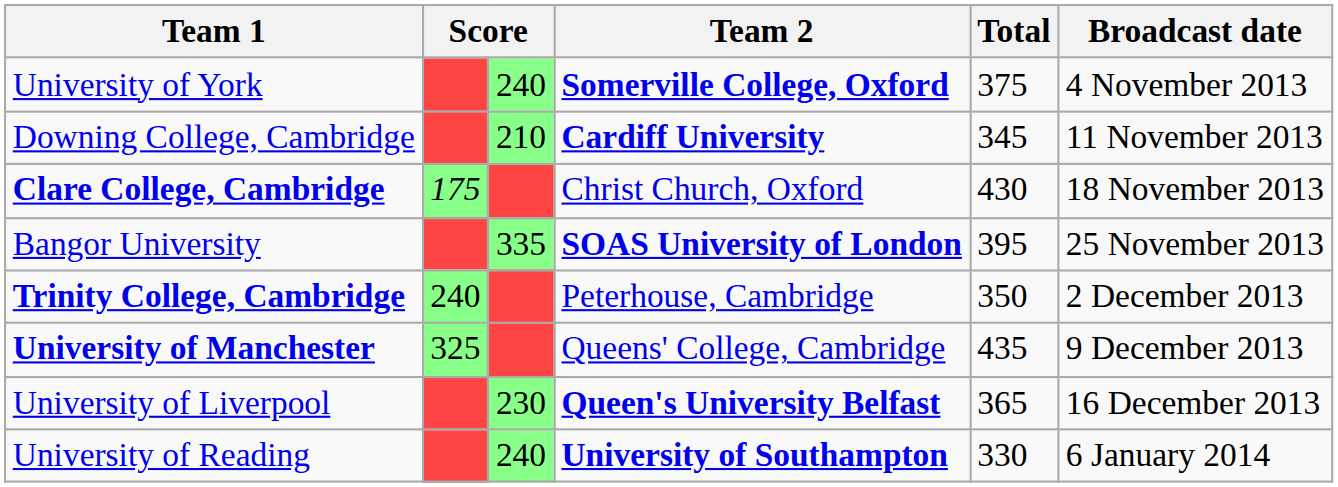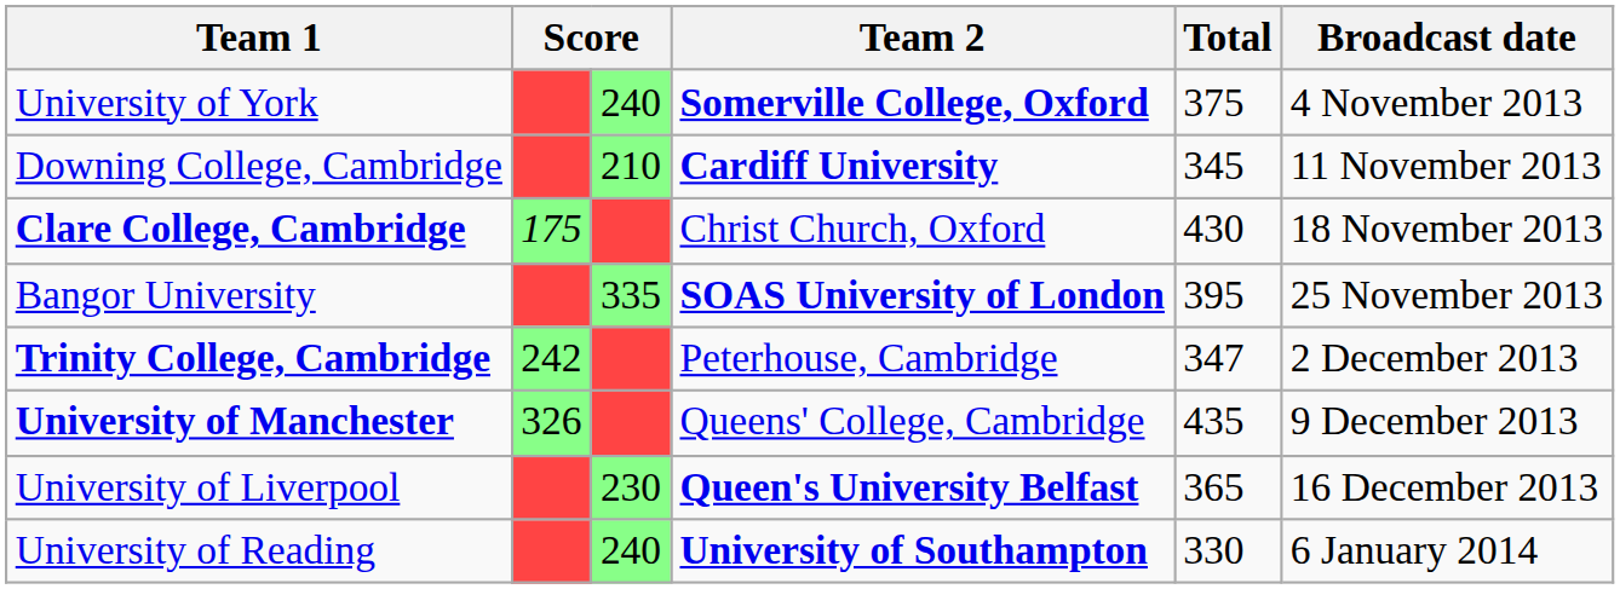 <table class="wikitable" border="1">
 <tr>
 <th>Team 1</th>
 <th colspan=2>Score</th>
 <th>Team 2</th>
 <th>Total</th>
 <th>Broadcast date</th>
 </tr>
 <tr>
 <td><a href='#'>University of York</a></td>
 <td style="background:#ff4444"></td>
 <td style="background:#88ff88">240</td>
 <td><strong><a href='#'>Somerville College, Oxford</a></strong></td>
 <td>375</td>
 <td>4 November 2013</td>
 </tr>
 <tr>
 <td><a href='#'>Downing College, Cambridge</a></td>
 <td style="background:#ff4444"></td>
 <td style="background:#88ff88">210</td>
 <td><strong><a href='#'>Cardiff University</a></strong></td>
 <td>345</td>
 <td>11 November 2013</td>
 </tr>
 <tr>
 <td><strong><a href='#'>Clare College, Cambridge</a></strong></td>
 <td style="background:#88ff88"><em>175</em></td>
 <td style="background:#ff4444"></td>
 <td><a href='#'>Christ Church, Oxford</a></td>
 <td>430</td>
 <td>18 November 2013</td>
 </tr>
 <tr>
 <td><a href='#'>Bangor University</a></td>
 <td style="background:#ff4444"></td>
 <td style="background:#88ff88">335</td>
 <td><strong><a href='#'>SOAS University of London</a></strong></td>
 <td>395</td>
 <td>25 November 2013</td>
 </tr>
 <tr>
 <td><strong><a href='#'>Trinity College, Cambridge</a></strong></td>
-<td style="background:#88ff88">240</td>
+<td style="background:#88ff88">242</td>
 <td style="background:#ff4444"></td>
 <td><a href='#'>Peterhouse, Cambridge</a></td>
-<td>350</td>
+<td>347</td>
 <td>2 December 2013</td>
 </tr>
 <tr>
 <td><strong><a href='#'>University of Manchester</a></strong></td>
-<td style="background:#88ff88">325</td>
+<td style="background:#88ff88">326</td>
 <td style="background:#ff4444"></td>
 <td><a href='#'>Queens' College, Cambridge</a></td>
 <td>435</td>
 <td>9 December 2013</td>
 </tr>
 <tr>
 <td><a href='#'>University of Liverpool</a></td>
 <td style="background:#ff4444"></td>
 <td style="background:#88ff88">230</td>
 <td><strong><a href='#'>Queen's University Belfast</a></strong></td>
 <td>365</td>
 <td>16 December 2013</td>
 </tr>
 <tr>
 <td><a href='#'>University of Reading</a></td>
 <td style="background:#ff4444"></td>
 <td style="background:#88ff88">240</td>
 <td><strong><a href='#'>University of Southampton</a></strong></td>
 <td>330</td>
 <td>6 January 2014</td>
 </tr>
 </table>
